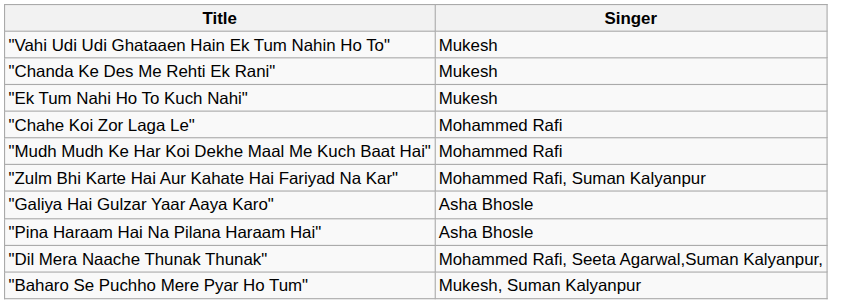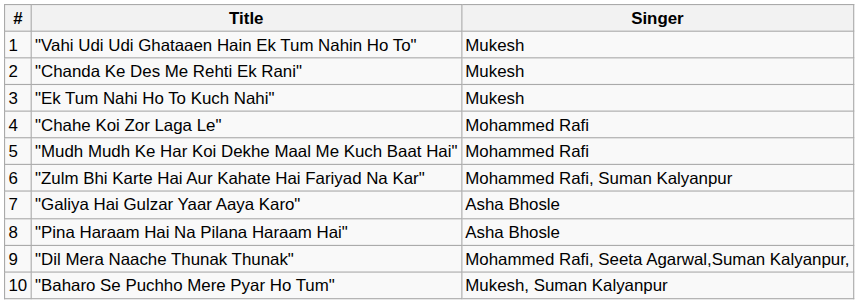 <table class="wikitable" style="font-size:95%;">
 <tr>
+<th>#</th>
 <th>Title</th>
 <th>Singer</th>
 </tr>
 <tr>
+<td>1</td>
 <td>"Vahi Udi Udi Ghataaen Hain Ek Tum Nahin Ho To"</td>
 <td>Mukesh</td>
 </tr>
 <tr>
+<td>2</td>
 <td>"Chanda Ke Des Me Rehti Ek Rani"</td>
 <td>Mukesh</td>
 </tr>
 <tr>
+<td>3</td>
 <td>"Ek Tum Nahi Ho To Kuch Nahi"</td>
 <td>Mukesh</td>
 </tr>
 <tr>
+<td>4</td>
 <td>"Chahe Koi Zor Laga Le"</td>
 <td>Mohammed Rafi</td>
 </tr>
 <tr>
+<td>5</td>
 <td>"Mudh Mudh Ke Har Koi Dekhe Maal Me Kuch Baat Hai"</td>
 <td>Mohammed Rafi</td>
 </tr>
 <tr>
+<td>6</td>
 <td>"Zulm Bhi Karte Hai Aur Kahate Hai Fariyad Na Kar"</td>
 <td>Mohammed Rafi, Suman Kalyanpur</td>
 </tr>
 <tr>
+<td>7</td>
 <td>"Galiya Hai Gulzar Yaar Aaya Karo"</td>
 <td>Asha Bhosle</td>
 </tr>
 <tr>
+<td>8</td>
 <td>"Pina Haraam Hai Na Pilana Haraam Hai"</td>
 <td>Asha Bhosle</td>
 </tr>
 <tr>
+<td>9</td>
 <td>"Dil Mera Naache Thunak Thunak"</td>
 <td>Mohammed Rafi, Seeta Agarwal,Suman Kalyanpur,</td>
 </tr>
 <tr>
+<td>10</td>
 <td>"Baharo Se Puchho Mere Pyar Ho Tum"</td>
 <td>Mukesh, Suman Kalyanpur</td>
 </tr>
 </table>
